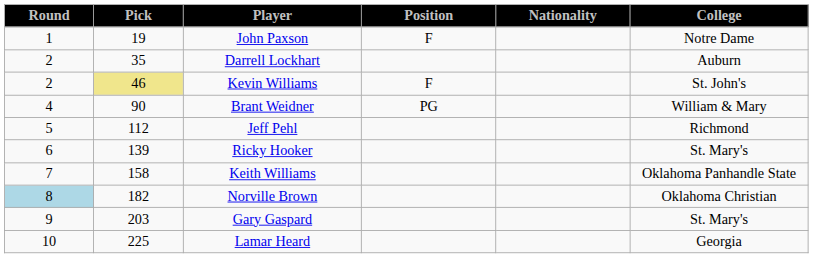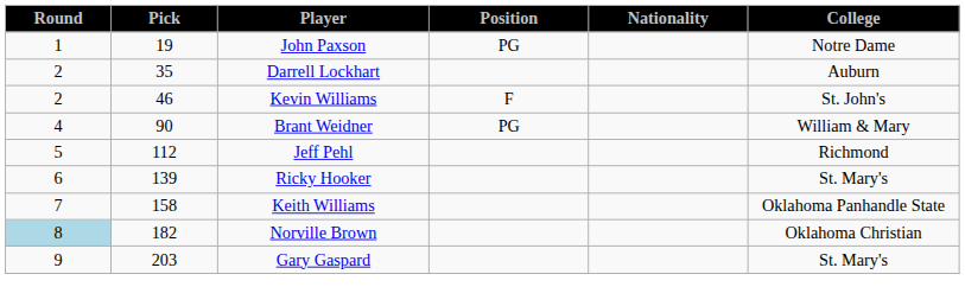 <table class="wikitable sortable sortable">
 <tr>
 <th style="background:#000000; color:#c0c0c0" width="10%">Round</th>
 <th style="background:#000000; color:#c0c0c0" width="10%">Pick</th>
 <th style="background:#000000; color:#c0c0c0" width="20%">Player</th>
 <th style="background:#000000; color:#c0c0c0" width="15%">Position</th>
 <th style="background:#000000; color:#c0c0c0" width="15%">Nationality</th>
 <th style="background:#000000; color:#c0c0c0" width="20%">College</th>
 </tr>
 <tr style="text-align: center">
 <td>1</td>
 <td>19</td>
 <td><a href='#'>John Paxson</a></td>
-<td>F</td>
+<td>PG</td>
 <td></td>
 <td>Notre Dame</td>
 </tr>
 <tr style="text-align: center">
 <td>2</td>
 <td>35</td>
 <td><a href='#'>Darrell Lockhart</a></td>
 <td></td>
 <td></td>
 <td>Auburn</td>
 </tr>
 <tr style="text-align: center">
 <td>2</td>
-<td style="background: khaki;">46</td>
+<td>46</td>
 <td><a href='#'>Kevin Williams</a></td>
 <td>F</td>
 <td></td>
 <td>St. John's</td>
 </tr>
 <tr style="text-align: center">
 <td>4</td>
 <td>90</td>
 <td><a href='#'>Brant Weidner</a></td>
 <td>PG</td>
 <td></td>
 <td>William & Mary</td>
 </tr>
 <tr style="text-align: center">
 <td>5</td>
 <td>112</td>
 <td><a href='#'>Jeff Pehl</a></td>
 <td></td>
 <td></td>
 <td>Richmond</td>
 </tr>
 <tr style="text-align: center">
 <td>6</td>
 <td>139</td>
 <td><a href='#'>Ricky Hooker</a></td>
 <td></td>
 <td></td>
 <td>St. Mary's</td>
 </tr>
 <tr style="text-align: center">
 <td>7</td>
 <td>158</td>
 <td><a href='#'>Keith Williams</a></td>
 <td></td>
 <td></td>
 <td>Oklahoma Panhandle State</td>
 </tr>
 <tr style="text-align: center">
 <td style="background: lightblue;">8</td>
 <td>182</td>
 <td><a href='#'>Norville Brown</a></td>
 <td></td>
 <td></td>
 <td>Oklahoma Christian</td>
 </tr>
 <tr style="text-align: center">
 <td>9</td>
 <td>203</td>
 <td><a href='#'>Gary Gaspard</a></td>
 <td></td>
 <td></td>
 <td>St. Mary's</td>
 </tr>
-<tr style="text-align: center">
-<td>10</td>
-<td>225</td>
-<td><a href='#'>Lamar Heard</a></td>
-<td></td>
-<td></td>
-<td>Georgia</td>
-</tr>
 </table>
